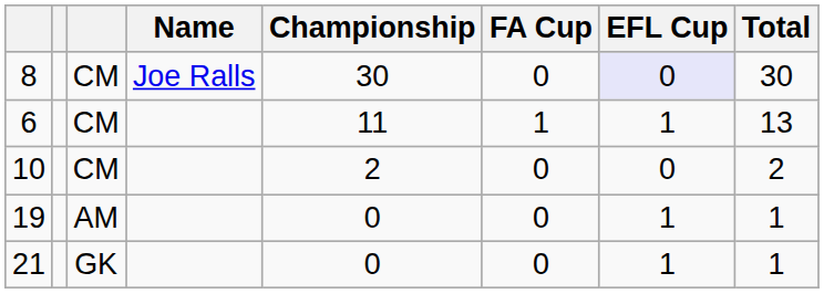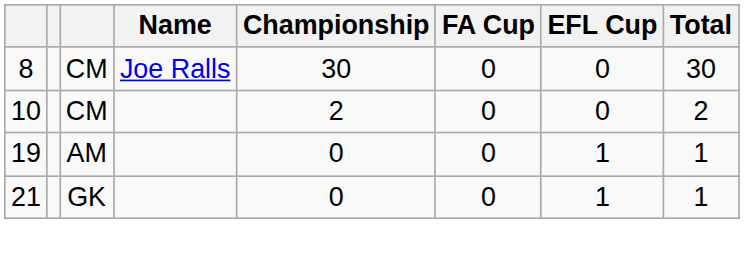 <table class="wikitable" style="text-align:center;">
 <tr>
 <th></th>
 <th></th>
 <th></th>
 <th>Name</th>
 <th>Championship</th>
 <th>FA Cup</th>
 <th>EFL Cup</th>
 <th>Total</th>
 </tr>
 <tr>
 <td>8</td>
 <td></td>
 <td>CM</td>
 <td><a href='#'>Joe Ralls</a></td>
 <td>30</td>
 <td>0</td>
-<td style="background: lavender;">0</td>
+<td>0</td>
 <td>30</td>
-</tr>
-<tr>
-<td>6</td>
-<td></td>
-<td>CM</td>
-<td></td>
-<td>11</td>
-<td>1</td>
-<td>1</td>
-<td>13</td>
 </tr>
 <tr>
 <td>10</td>
 <td></td>
 <td>CM</td>
 <td></td>
 <td>2</td>
 <td>0</td>
 <td>0</td>
 <td>2</td>
 </tr>
 <tr>
 <td>19</td>
 <td></td>
 <td>AM</td>
 <td></td>
 <td>0</td>
 <td>0</td>
 <td>1</td>
 <td>1</td>
 </tr>
 <tr>
 <td>21</td>
 <td></td>
 <td>GK</td>
 <td></td>
 <td>0</td>
 <td>0</td>
 <td>1</td>
 <td>1</td>
 </tr>
 </table>
